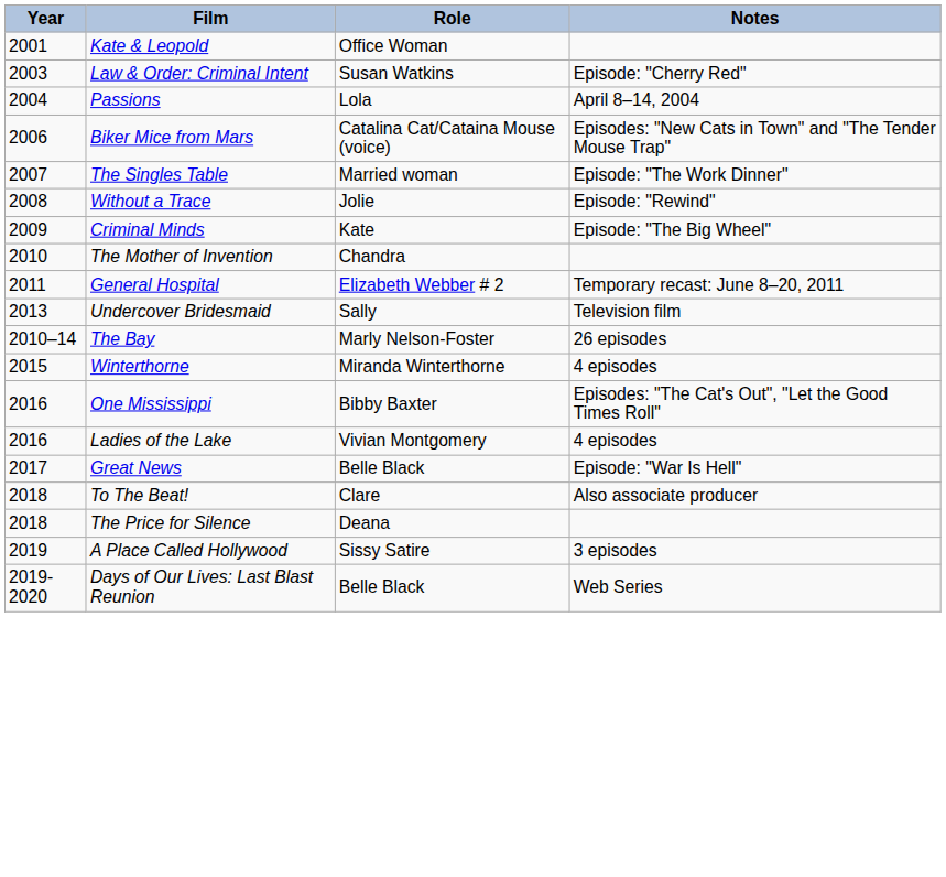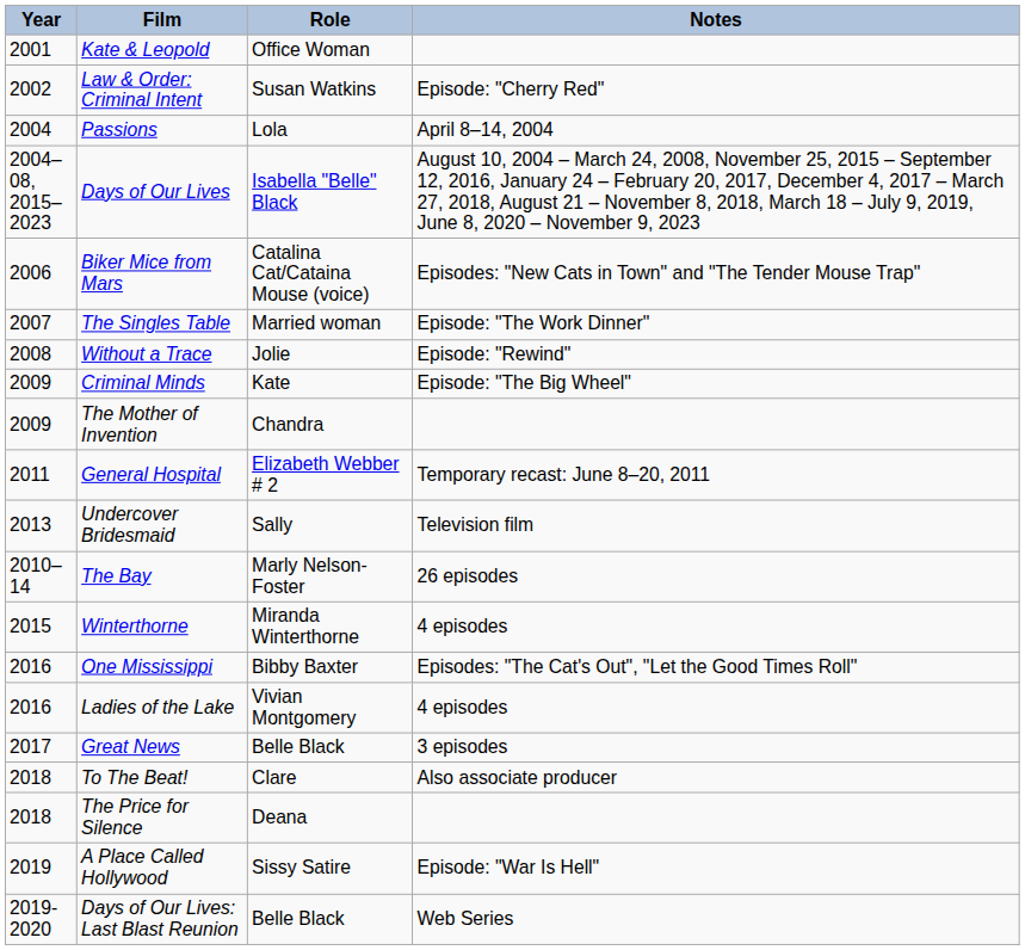 <table class="wikitable">
 <tr align="center">
 <th style="background:#B0C4DE;">Year</th>
 <th style="background:#B0C4DE;">Film</th>
 <th style="background:#B0C4DE;">Role</th>
 <th style="background:#B0C4DE;">Notes</th>
 </tr>
 <tr>
 <td>2001</td>
 <td><em><a href='#'>Kate & Leopold</a></em></td>
 <td>Office Woman</td>
 <td></td>
 </tr>
 <tr>
-<td>2003</td>
+<td>2002</td>
 <td><em><a href='#'>Law & Order: Criminal Intent</a></em></td>
 <td>Susan Watkins</td>
 <td>Episode: "Cherry Red"</td>
 </tr>
 <tr>
 <td>2004</td>
 <td><em><a href='#'>Passions</a></em></td>
 <td>Lola</td>
 <td>April 8–14, 2004</td>
+</tr>
+<tr>
+<td>2004–08,<br>2015–2023</td>
+<td><em><a href='#'>Days of Our Lives</a></em></td>
+<td><a href='#'>Isabella "Belle" Black</a></td>
+<td>August 10, 2004 – March 24, 2008, November 25, 2015 – September 12, 2016, January 24 – February 20, 2017, December 4, 2017 – March 27, 2018, August 21 – November 8, 2018, March 18 – July 9, 2019, June 8, 2020 – November 9, 2023</td>
 </tr>
 <tr>
 <td>2006</td>
 <td><em><a href='#'>Biker Mice from Mars</a></em></td>
 <td>Catalina Cat/Cataina Mouse (voice)</td>
 <td>Episodes: "New Cats in Town" and "The Tender Mouse Trap"</td>
 </tr>
 <tr>
 <td>2007</td>
 <td><em><a href='#'>The Singles Table</a></em></td>
 <td>Married woman</td>
 <td>Episode: "The Work Dinner"</td>
 </tr>
 <tr>
 <td>2008</td>
 <td><em><a href='#'>Without a Trace</a></em></td>
 <td>Jolie</td>
 <td>Episode: "Rewind"</td>
 </tr>
 <tr>
 <td>2009</td>
 <td><em><a href='#'>Criminal Minds</a></em></td>
 <td>Kate</td>
 <td>Episode: "The Big Wheel"</td>
 </tr>
 <tr>
-<td>2010</td>
+<td>2009</td>
 <td><em>The Mother of Invention</em></td>
 <td>Chandra</td>
 <td></td>
 </tr>
 <tr>
 <td>2011</td>
 <td><em><a href='#'>General Hospital</a></em></td>
 <td><a href='#'>Elizabeth Webber</a> # 2</td>
 <td>Temporary recast: June 8–20, 2011</td>
 </tr>
 <tr>
 <td>2013</td>
 <td><em>Undercover Bridesmaid</em></td>
 <td>Sally</td>
 <td>Television film</td>
 </tr>
 <tr>
 <td>2010–14</td>
 <td><em><a href='#'>The Bay</a></em></td>
 <td>Marly Nelson-Foster</td>
 <td>26 episodes</td>
 </tr>
 <tr>
 <td>2015</td>
 <td><em><a href='#'>Winterthorne</a></em></td>
 <td>Miranda Winterthorne</td>
 <td>4 episodes</td>
 </tr>
 <tr>
 <td>2016</td>
 <td><em><a href='#'>One Mississippi</a></em></td>
 <td>Bibby Baxter</td>
 <td>Episodes: "The Cat's Out", "Let the Good Times Roll"</td>
 </tr>
 <tr>
 <td>2016</td>
 <td><em>Ladies of the Lake</em></td>
 <td>Vivian Montgomery</td>
 <td>4 episodes</td>
 </tr>
 <tr>
 <td>2017</td>
 <td><em><a href='#'>Great News</a></em></td>
 <td>Belle Black</td>
-<td>Episode: "War Is Hell"</td>
+<td>3 episodes</td>
 </tr>
 <tr>
 <td>2018</td>
 <td><em>To The Beat!</em></td>
 <td>Clare</td>
 <td>Also associate producer</td>
 </tr>
 <tr>
 <td>2018</td>
 <td><em>The Price for Silence</em></td>
 <td>Deana</td>
 <td></td>
 </tr>
 <tr>
 <td>2019</td>
 <td><em>A Place Called Hollywood</em></td>
 <td>Sissy Satire</td>
-<td>3 episodes</td>
+<td>Episode: "War Is Hell"</td>
 </tr>
 <tr>
 <td>2019-2020</td>
 <td><em>Days of Our Lives: Last Blast Reunion</em></td>
 <td>Belle Black</td>
 <td>Web Series</td>
 </tr>
 </table>
